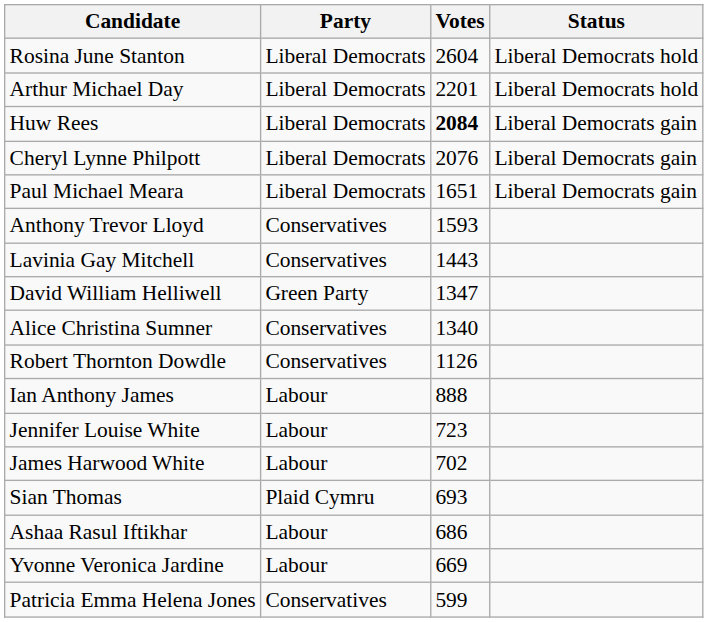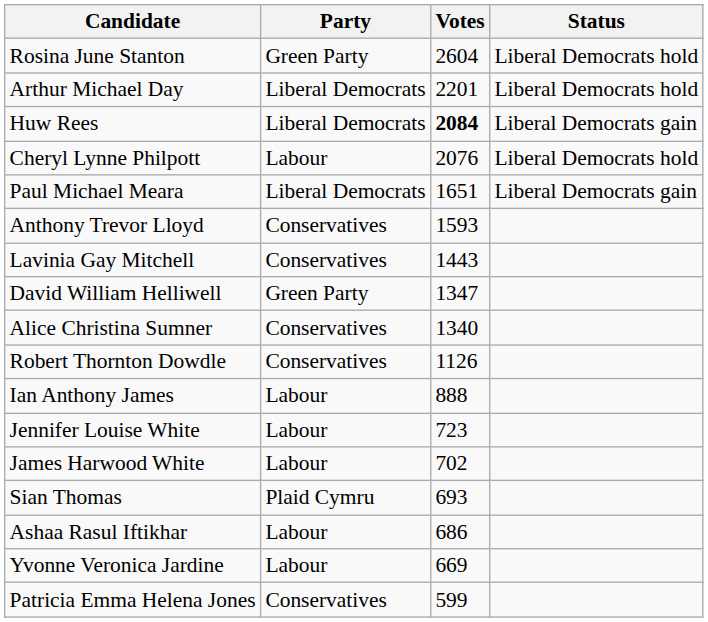 <table class="wikitable sortable">
 <tr>
 <th>Candidate</th>
 <th>Party</th>
 <th>Votes</th>
 <th>Status</th>
 </tr>
 <tr>
 <td>Rosina June Stanton</td>
-<td>Liberal Democrats</td>
+<td>Green Party</td>
 <td>2604</td>
 <td>Liberal Democrats hold</td>
 </tr>
 <tr>
 <td>Arthur Michael Day</td>
 <td>Liberal Democrats</td>
 <td>2201</td>
 <td>Liberal Democrats hold</td>
 </tr>
 <tr>
 <td>Huw Rees</td>
 <td>Liberal Democrats</td>
 <td><strong>2084</strong></td>
 <td>Liberal Democrats gain</td>
 </tr>
 <tr>
 <td>Cheryl Lynne Philpott</td>
-<td>Liberal Democrats</td>
+<td>Labour</td>
 <td>2076</td>
-<td>Liberal Democrats gain</td>
+<td>Liberal Democrats hold</td>
 </tr>
 <tr>
 <td>Paul Michael Meara</td>
 <td>Liberal Democrats</td>
 <td>1651</td>
 <td>Liberal Democrats gain</td>
 </tr>
 <tr>
 <td>Anthony Trevor Lloyd</td>
 <td>Conservatives</td>
 <td>1593</td>
 <td></td>
 </tr>
 <tr>
 <td>Lavinia Gay Mitchell</td>
 <td>Conservatives</td>
 <td>1443</td>
 <td></td>
 </tr>
 <tr>
 <td>David William Helliwell</td>
 <td>Green Party</td>
 <td>1347</td>
 <td></td>
 </tr>
 <tr>
 <td>Alice Christina Sumner</td>
 <td>Conservatives</td>
 <td>1340</td>
 <td></td>
 </tr>
 <tr>
 <td>Robert Thornton Dowdle</td>
 <td>Conservatives</td>
 <td>1126</td>
 <td></td>
 </tr>
 <tr>
 <td>Ian Anthony James</td>
 <td>Labour</td>
 <td>888</td>
 <td></td>
 </tr>
 <tr>
 <td>Jennifer Louise White</td>
 <td>Labour</td>
 <td>723</td>
 <td></td>
 </tr>
 <tr>
 <td>James Harwood White</td>
 <td>Labour</td>
 <td>702</td>
 <td></td>
 </tr>
 <tr>
 <td>Sian Thomas</td>
 <td>Plaid Cymru</td>
 <td>693</td>
 <td></td>
 </tr>
 <tr>
 <td>Ashaa Rasul Iftikhar</td>
 <td>Labour</td>
 <td>686</td>
 <td></td>
 </tr>
 <tr>
 <td>Yvonne Veronica Jardine</td>
 <td>Labour</td>
 <td>669</td>
 <td></td>
 </tr>
 <tr>
 <td>Patricia Emma Helena Jones</td>
 <td>Conservatives</td>
 <td>599</td>
 <td></td>
 </tr>
 </table>
